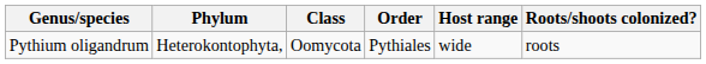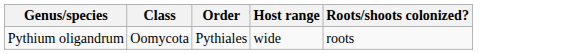 <table class="wikitable sortable" style="text-align:left;">
 <tr>
 <th>Genus/species</th>
-<th>Phylum</th>
 <th>Class</th>
 <th>Order</th>
 <th>Host range</th>
 <th>Roots/shoots colonized?</th>
 </tr>
 <tr>
 <td>Pythium oligandrum</td>
-<td>Heterokontophyta,</td>
 <td>Oomycota</td>
 <td>Pythiales</td>
 <td>wide</td>
 <td>roots</td>
 </tr>
 </table>
